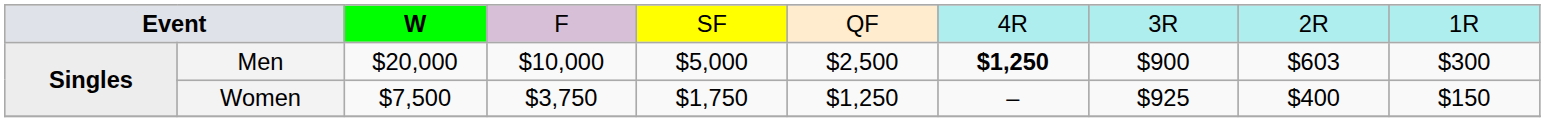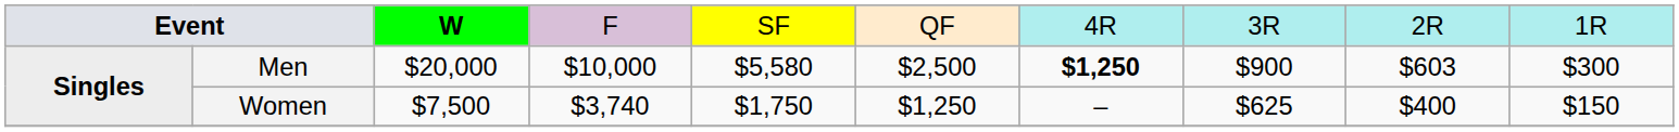 <table class=wikitable style=font-size:90%;text-align:center>
 <tr>
 <td width=200 colspan=2 bgcolor=#dfe2e9><strong>Event</strong></td>
 <td width=80 bgcolor=lime><strong>W</strong></td>
 <td width=85 bgcolor=#D8BFD8>F</td>
 <td width=85 bgcolor=#FFFF00>SF</td>
 <td width=85 bgcolor=#ffebcd>QF</td>
 <td width=85 bgcolor=#afeeee>4R</td>
 <td width=85 bgcolor=#afeeee>3R</td>
 <td width=85 bgcolor=#afeeee>2R</td>
 <td width=85 bgcolor=#afeeee>1R</td>
 </tr>
 <tr>
 <td rowspan=2 bgcolor=#ededed><strong>Singles</strong> </td>
 <td bgcolor=#f3f3f3>Men</td>
 <td>$20,000</td>
 <td>$10,000</td>
-<td>$5,000</td>
+<td>$5,580</td>
 <td>$2,500</td>
 <td><strong>$1,250</strong></td>
 <td>$900</td>
 <td>$603</td>
 <td>$300</td>
 </tr>
 <tr>
 <td bgcolor=#f3f3f3>Women</td>
 <td>$7,500</td>
-<td>$3,750</td>
+<td>$3,740</td>
 <td>$1,750</td>
 <td>$1,250</td>
 <td>–</td>
-<td>$925</td>
+<td>$625</td>
 <td>$400</td>
 <td>$150</td>
 </tr>
 <tr>
 </tr>
 </table>
